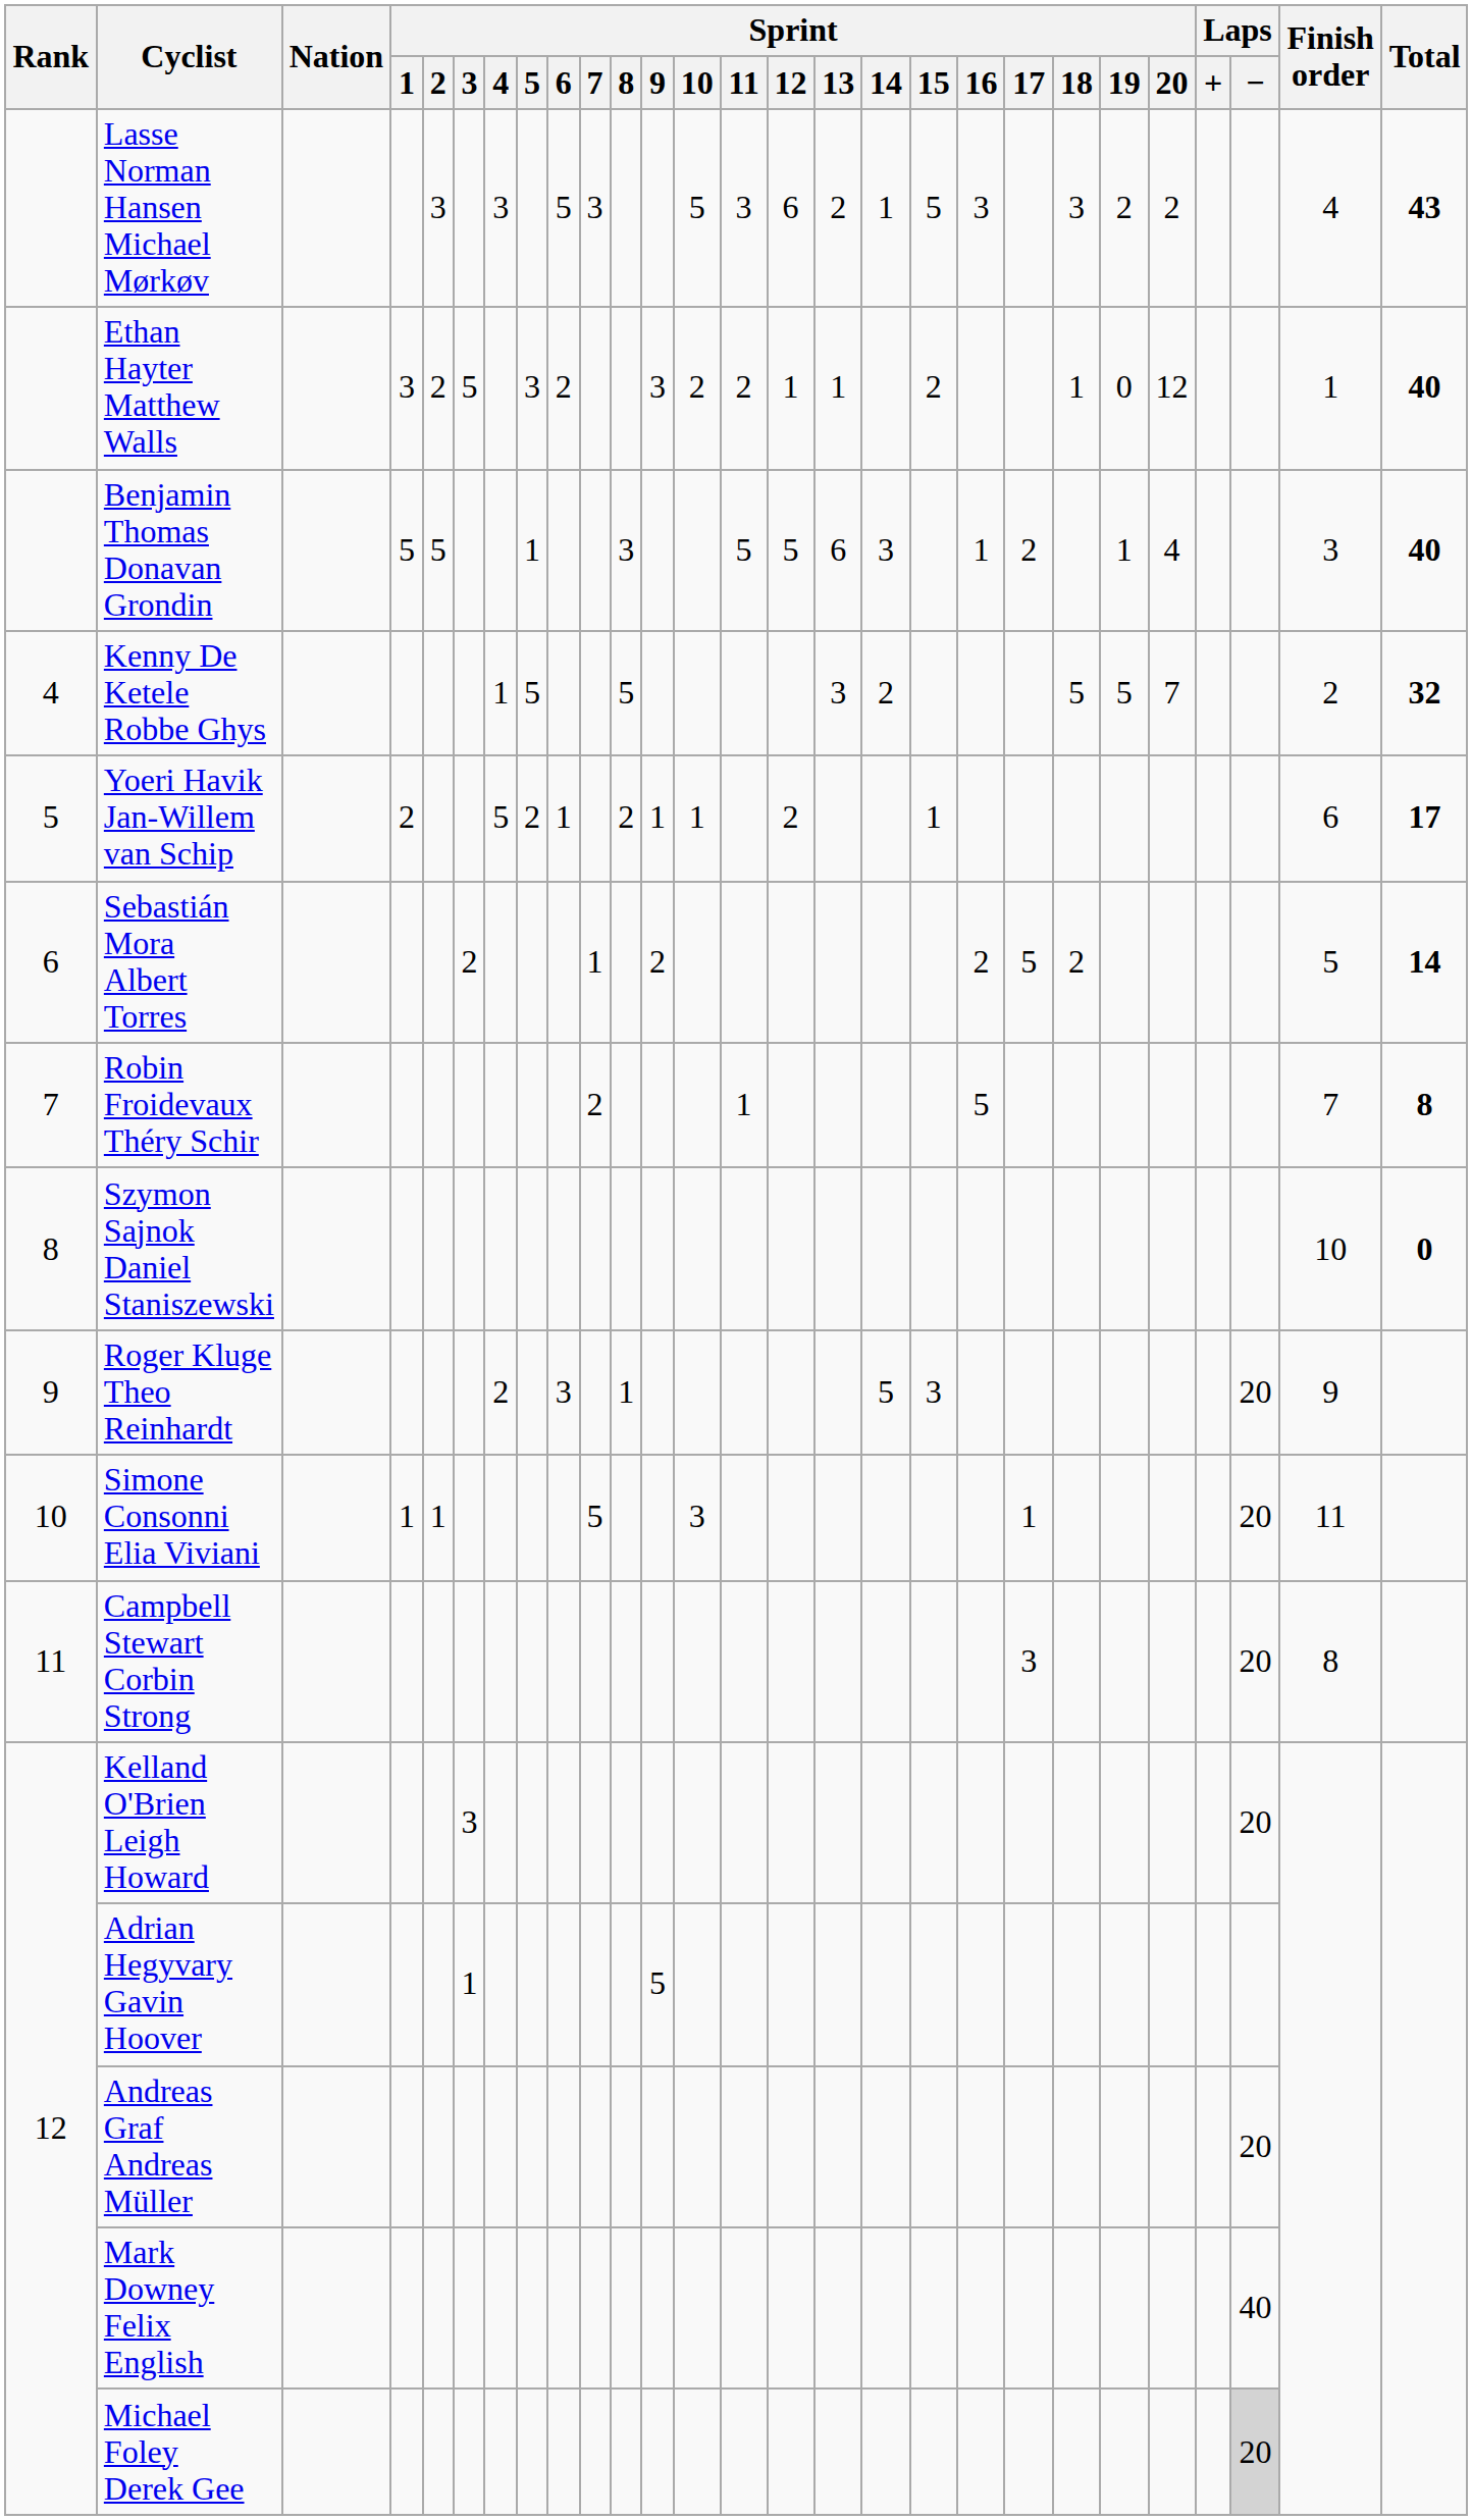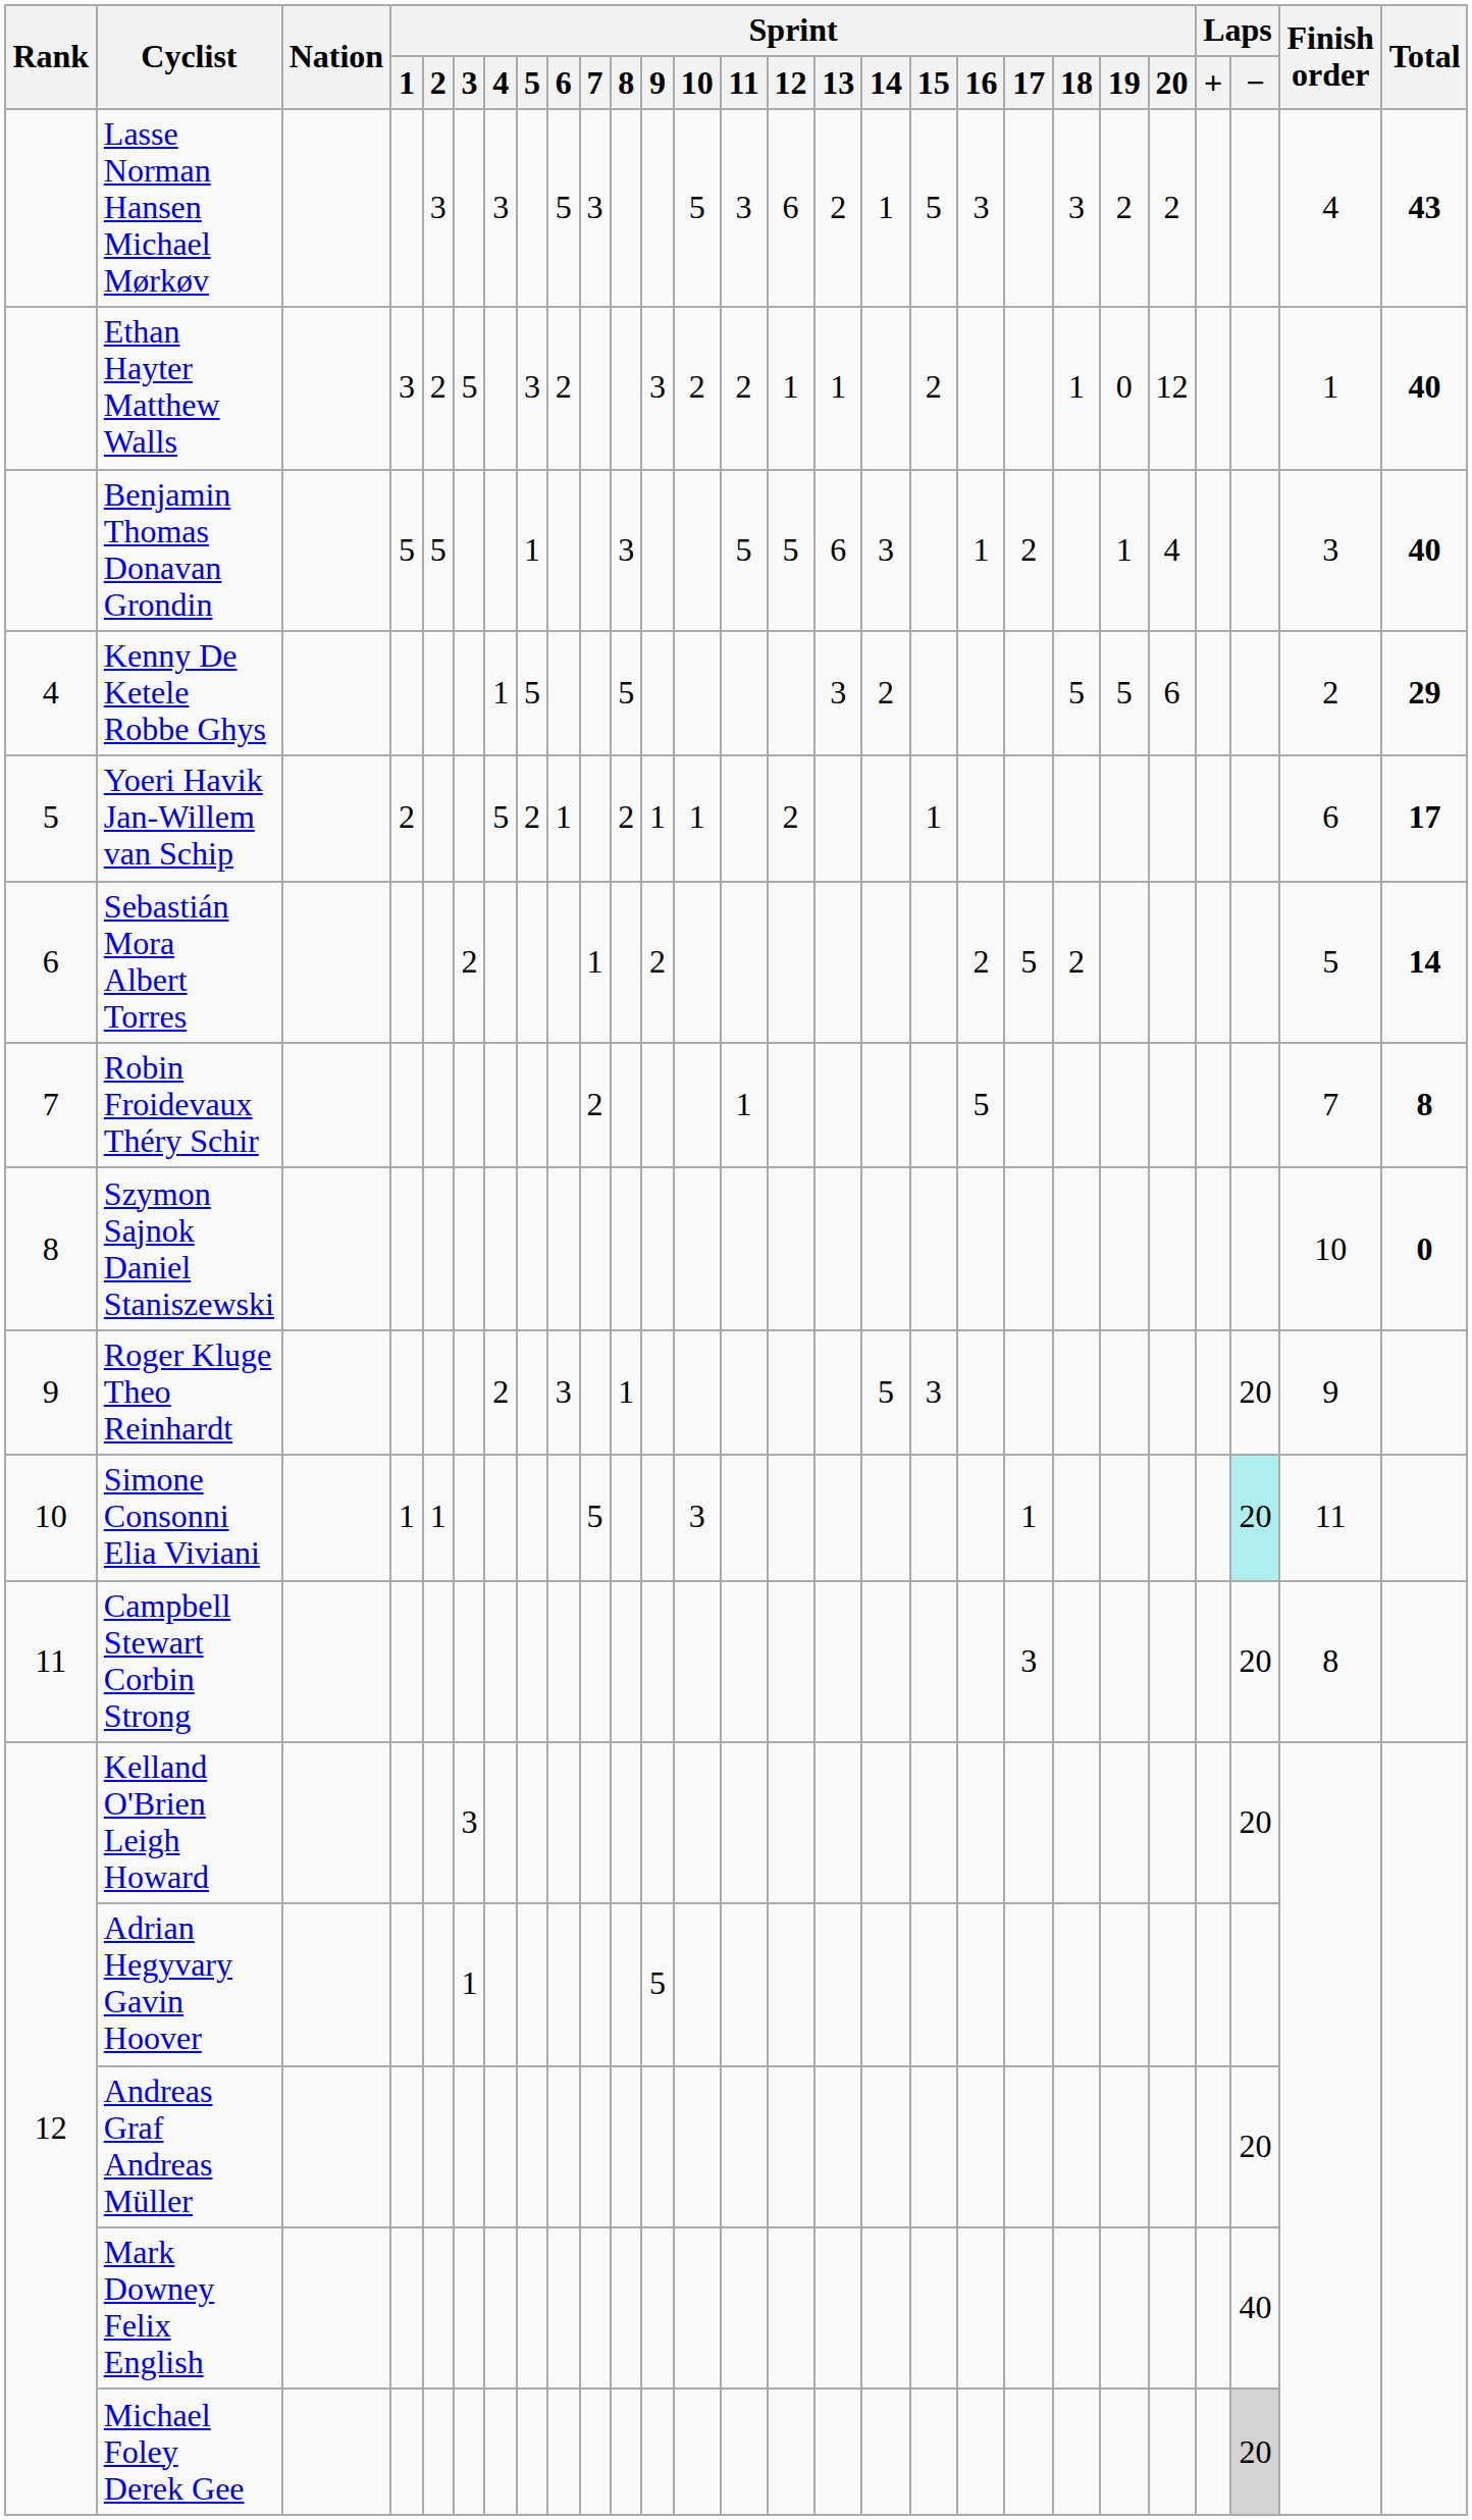 <table class="wikitable sortable" style="text-align:center;">
 <tr>
 <th rowspan=2>Rank</th>
 <th rowspan=2>Cyclist</th>
 <th rowspan=2>Nation</th>
 <th colspan=20>Sprint</th>
 <th colspan=2>Laps</th>
 <th rowspan=2>Finish<br>order</th>
 <th rowspan=2>Total</th>
 </tr>
 <tr>
 <th class=unsortable width=15>1</th>
 <th class=unsortable width=15>2</th>
 <th class=unsortable width=15>3</th>
 <th class=unsortable width=15>4</th>
 <th class=unsortable width=15>5</th>
 <th class=unsortable width=15>6</th>
 <th class=unsortable width=15>7</th>
 <th class=unsortable width=15>8</th>
 <th class=unsortable width=15>9</th>
 <th class=unsortable width=15>10</th>
 <th class=unsortable width=15>11</th>
 <th class=unsortable width=15>12</th>
 <th class=unsortable width=15>13</th>
 <th class=unsortable width=15>14</th>
 <th class=unsortable width=15>15</th>
 <th class=unsortable width=15>16</th>
 <th class=unsortable width=15>17</th>
 <th class=unsortable width=15>18</th>
 <th class=unsortable width=15>19</th>
 <th class=unsortable width=15>20</th>
 <th class=unsortable width=20>+</th>
 <th class=unsortable width=20>−</th>
 </tr>
 <tr>
 <td></td>
 <td align=left><a href='#'>Lasse Norman Hansen</a><br><a href='#'>Michael Mørkøv</a></td>
 <td align=left></td>
 <td></td>
 <td>3</td>
 <td></td>
 <td>3</td>
 <td></td>
 <td>5</td>
 <td>3</td>
 <td></td>
 <td></td>
 <td>5</td>
 <td>3</td>
 <td>6</td>
 <td>2</td>
 <td>1</td>
 <td>5</td>
 <td>3</td>
 <td></td>
 <td>3</td>
 <td>2</td>
 <td>2</td>
 <td></td>
 <td></td>
 <td>4</td>
 <td><strong>43</strong></td>
 </tr>
 <tr>
 <td></td>
 <td align=left><a href='#'>Ethan Hayter</a><br><a href='#'>Matthew Walls</a></td>
 <td align=left></td>
 <td>3</td>
 <td>2</td>
 <td>5</td>
 <td></td>
 <td>3</td>
 <td>2</td>
 <td></td>
 <td></td>
 <td>3</td>
 <td>2</td>
 <td>2</td>
 <td>1</td>
 <td>1</td>
 <td></td>
 <td>2</td>
 <td></td>
 <td></td>
 <td>1</td>
 <td>0</td>
 <td>12</td>
 <td></td>
 <td></td>
 <td>1</td>
 <td><strong>40</strong></td>
 </tr>
 <tr>
 <td></td>
 <td align=left><a href='#'>Benjamin Thomas</a><br><a href='#'>Donavan Grondin</a></td>
 <td align=left></td>
 <td>5</td>
 <td>5</td>
 <td></td>
 <td></td>
 <td>1</td>
 <td></td>
 <td></td>
 <td>3</td>
 <td></td>
 <td></td>
 <td>5</td>
 <td>5</td>
 <td>6</td>
 <td>3</td>
 <td></td>
 <td>1</td>
 <td>2</td>
 <td></td>
 <td>1</td>
 <td>4</td>
 <td></td>
 <td></td>
 <td>3</td>
 <td><strong>40</strong></td>
 </tr>
 <tr>
 <td>4</td>
 <td align=left><a href='#'>Kenny De Ketele</a><br><a href='#'>Robbe Ghys</a></td>
 <td align=left></td>
 <td></td>
 <td></td>
 <td></td>
 <td>1</td>
 <td>5</td>
 <td></td>
 <td></td>
 <td>5</td>
 <td></td>
 <td></td>
 <td></td>
 <td></td>
 <td>3</td>
 <td>2</td>
 <td></td>
 <td></td>
 <td></td>
 <td>5</td>
 <td>5</td>
-<td>7</td>
+<td>6</td>
 <td></td>
 <td></td>
 <td>2</td>
-<td><strong>32</strong></td>
+<td><strong>29</strong></td>
 </tr>
 <tr>
 <td>5</td>
 <td align=left><a href='#'>Yoeri Havik</a><br><a href='#'>Jan-Willem van Schip</a></td>
 <td align=left></td>
 <td>2</td>
 <td></td>
 <td></td>
 <td>5</td>
 <td>2</td>
 <td>1</td>
 <td></td>
 <td>2</td>
 <td>1</td>
 <td>1</td>
 <td></td>
 <td>2</td>
 <td></td>
 <td></td>
 <td>1</td>
 <td></td>
 <td></td>
 <td></td>
 <td></td>
 <td></td>
 <td></td>
 <td></td>
 <td>6</td>
 <td><strong>17</strong></td>
 </tr>
 <tr>
 <td>6</td>
 <td align=left><a href='#'>Sebastián Mora</a><br><a href='#'>Albert Torres</a></td>
 <td align=left></td>
 <td></td>
 <td></td>
 <td>2</td>
 <td></td>
 <td></td>
 <td></td>
 <td>1</td>
 <td></td>
 <td>2</td>
 <td></td>
 <td></td>
 <td></td>
 <td></td>
 <td></td>
 <td></td>
 <td>2</td>
 <td>5</td>
 <td>2</td>
 <td></td>
 <td></td>
 <td></td>
 <td></td>
 <td>5</td>
 <td><strong>14</strong></td>
 </tr>
 <tr>
 <td>7</td>
 <td align=left><a href='#'>Robin Froidevaux</a><br><a href='#'>Théry Schir</a></td>
 <td align=left></td>
 <td></td>
 <td></td>
 <td></td>
 <td></td>
 <td></td>
 <td></td>
 <td>2</td>
 <td></td>
 <td></td>
 <td></td>
 <td>1</td>
 <td></td>
 <td></td>
 <td></td>
 <td></td>
 <td>5</td>
 <td></td>
 <td></td>
 <td></td>
 <td></td>
 <td></td>
 <td></td>
 <td>7</td>
 <td><strong>8</strong></td>
 </tr>
 <tr>
 <td>8</td>
 <td align=left><a href='#'>Szymon Sajnok</a><br><a href='#'>Daniel Staniszewski</a></td>
 <td align=left></td>
 <td></td>
 <td></td>
 <td></td>
 <td></td>
 <td></td>
 <td></td>
 <td></td>
 <td></td>
 <td></td>
 <td></td>
 <td></td>
 <td></td>
 <td></td>
 <td></td>
 <td></td>
 <td></td>
 <td></td>
 <td></td>
 <td></td>
 <td></td>
 <td></td>
 <td></td>
 <td>10</td>
 <td><strong>0</strong></td>
 </tr>
 <tr>
 <td>9</td>
 <td align=left><a href='#'>Roger Kluge</a><br><a href='#'>Theo Reinhardt</a></td>
 <td align=left></td>
 <td></td>
 <td></td>
 <td></td>
 <td>2</td>
 <td></td>
 <td>3</td>
 <td></td>
 <td>1</td>
 <td></td>
 <td></td>
 <td></td>
 <td></td>
 <td></td>
 <td>5</td>
 <td>3</td>
 <td></td>
 <td></td>
 <td></td>
 <td></td>
 <td></td>
 <td></td>
 <td>20</td>
 <td>9</td>
 <td><strong></strong></td>
 </tr>
 <tr>
 <td>10</td>
 <td align=left><a href='#'>Simone Consonni</a><br><a href='#'>Elia Viviani</a></td>
 <td align=left></td>
 <td>1</td>
 <td>1</td>
 <td></td>
 <td></td>
 <td></td>
 <td></td>
 <td>5</td>
 <td></td>
 <td></td>
 <td>3</td>
 <td></td>
 <td></td>
 <td></td>
 <td></td>
 <td></td>
 <td></td>
 <td>1</td>
 <td></td>
 <td></td>
 <td></td>
 <td></td>
-<td>20</td>
+<td style="background: paleturquoise;">20</td>
 <td>11</td>
 <td><strong></strong></td>
 </tr>
 <tr>
 <td>11</td>
 <td align=left><a href='#'>Campbell Stewart</a><br><a href='#'>Corbin Strong</a></td>
 <td align=left></td>
 <td></td>
 <td></td>
 <td></td>
 <td></td>
 <td></td>
 <td></td>
 <td></td>
 <td></td>
 <td></td>
 <td></td>
 <td></td>
 <td></td>
 <td></td>
 <td></td>
 <td></td>
 <td></td>
 <td>3</td>
 <td></td>
 <td></td>
 <td></td>
 <td></td>
 <td>20</td>
 <td>8</td>
 <td><strong></strong></td>
 </tr>
 <tr>
 <td rowspan=5>12</td>
 <td align=left><a href='#'>Kelland O'Brien</a><br><a href='#'>Leigh Howard</a></td>
 <td align=left></td>
 <td></td>
 <td></td>
 <td>3</td>
 <td></td>
 <td></td>
 <td></td>
 <td></td>
 <td></td>
 <td></td>
 <td></td>
 <td></td>
 <td></td>
 <td></td>
 <td></td>
 <td></td>
 <td></td>
 <td></td>
 <td></td>
 <td></td>
 <td></td>
 <td></td>
 <td>20</td>
 <td rowspan=5></td>
 <td rowspan=5><strong></strong></td>
 </tr>
 <tr>
 <td align=left><a href='#'>Adrian Hegyvary</a><br><a href='#'>Gavin Hoover</a></td>
 <td align=left></td>
 <td></td>
 <td></td>
 <td>1</td>
 <td></td>
 <td></td>
 <td></td>
 <td></td>
 <td></td>
 <td>5</td>
 <td></td>
 <td></td>
 <td></td>
 <td></td>
 <td></td>
 <td></td>
 <td></td>
 <td></td>
 <td></td>
 <td></td>
 <td></td>
 <td></td>
 <td></td>
 </tr>
 <tr>
 <td align=left><a href='#'>Andreas Graf</a><br><a href='#'>Andreas Müller</a></td>
 <td align=left></td>
 <td></td>
 <td></td>
 <td></td>
 <td></td>
 <td></td>
 <td></td>
 <td></td>
 <td></td>
 <td></td>
 <td></td>
 <td></td>
 <td></td>
 <td></td>
 <td></td>
 <td></td>
 <td></td>
 <td></td>
 <td></td>
 <td></td>
 <td></td>
 <td></td>
 <td>20</td>
 </tr>
 <tr>
 <td align=left><a href='#'>Mark Downey</a><br><a href='#'>Felix English</a></td>
 <td align=left></td>
 <td></td>
 <td></td>
 <td></td>
 <td></td>
 <td></td>
 <td></td>
 <td></td>
 <td></td>
 <td></td>
 <td></td>
 <td></td>
 <td></td>
 <td></td>
 <td></td>
 <td></td>
 <td></td>
 <td></td>
 <td></td>
 <td></td>
 <td></td>
 <td></td>
 <td>40</td>
 </tr>
 <tr>
 <td align=left><a href='#'>Michael Foley</a><br><a href='#'>Derek Gee</a></td>
 <td align=left></td>
 <td></td>
 <td></td>
 <td></td>
 <td></td>
 <td></td>
 <td></td>
 <td></td>
 <td></td>
 <td></td>
 <td></td>
 <td></td>
 <td></td>
 <td></td>
 <td></td>
 <td></td>
 <td></td>
 <td></td>
 <td></td>
 <td></td>
 <td></td>
 <td></td>
 <td style="background: lightgrey;">20</td>
 </tr>
 </table>
